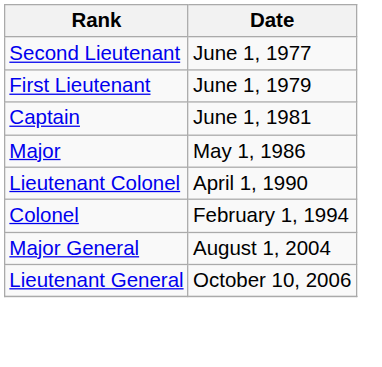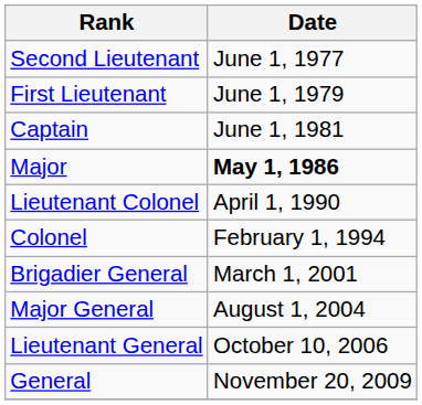 <table class="wikitable">
 <tr>
 <th>Rank</th>
 <th>Date</th>
 </tr>
 <tr>
 <td> <a href='#'>Second Lieutenant</a></td>
 <td>June 1, 1977</td>
 </tr>
 <tr>
 <td> <a href='#'>First Lieutenant</a></td>
 <td>June 1, 1979</td>
 </tr>
 <tr>
 <td> <a href='#'>Captain</a></td>
 <td>June 1, 1981</td>
 </tr>
 <tr>
 <td> <a href='#'>Major</a></td>
-<td>May 1, 1986</td>
+<td><strong>May 1, 1986</strong></td>
 </tr>
 <tr>
 <td> <a href='#'>Lieutenant Colonel</a></td>
 <td>April 1, 1990</td>
 </tr>
 <tr>
 <td> <a href='#'>Colonel</a></td>
 <td>February 1, 1994</td>
 </tr>
 <tr>
+<td> <a href='#'>Brigadier General</a></td>
+<td>March 1, 2001</td>
+</tr>
+<tr>
 <td> <a href='#'>Major General</a></td>
 <td>August 1, 2004</td>
 </tr>
 <tr>
 <td> <a href='#'>Lieutenant General</a></td>
 <td>October 10, 2006</td>
 </tr>
 <tr>
+<td> <a href='#'>General</a></td>
+<td>November 20, 2009</td>
+</tr>
+<tr>
 </tr>
 </table>
